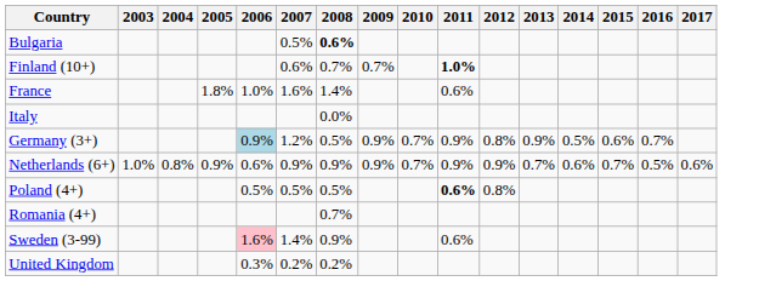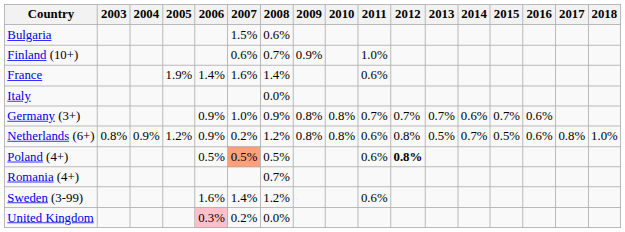 <table class="sortable wikitable">
 <tr>
 <th>Country</th>
 <th>2003</th>
 <th>2004</th>
 <th>2005</th>
 <th>2006</th>
 <th>2007</th>
 <th>2008</th>
 <th>2009</th>
 <th>2010</th>
 <th>2011</th>
 <th>2012</th>
 <th>2013</th>
 <th>2014</th>
 <th>2015</th>
 <th>2016</th>
 <th>2017</th>
+<th>2018</th>
 </tr>
 <tr>
 <td><a href='#'>Bulgaria</a></td>
 <td></td>
 <td></td>
 <td></td>
 <td></td>
-<td>0.5%</td>
-<td><strong>0.6%</strong></td>
+<td>1.5%</td>
+<td>0.6%</td>
+<td></td>
 <td></td>
 <td></td>
 <td></td>
 <td></td>
 <td></td>
 <td></td>
 <td></td>
 <td></td>
 <td></td>
 </tr>
 <tr>
 <td><a href='#'>Finland</a> (10+)</td>
 <td></td>
 <td></td>
 <td></td>
 <td></td>
 <td>0.6%</td>
 <td>0.7%</td>
-<td>0.7%</td>
+<td>0.9%</td>
 <td></td>
-<td><strong>1.0%</strong></td>
+<td>1.0%</td>
+<td></td>
 <td></td>
 <td></td>
 <td></td>
 <td></td>
 <td></td>
 <td></td>
 </tr>
 <tr>
 <td><a href='#'>France</a></td>
 <td></td>
 <td></td>
-<td>1.8%</td>
-<td>1.0%</td>
+<td>1.9%</td>
+<td>1.4%</td>
 <td>1.6%</td>
 <td>1.4%</td>
 <td></td>
 <td></td>
 <td>0.6%</td>
+<td></td>
 <td></td>
 <td></td>
 <td></td>
 <td></td>
 <td></td>
 <td></td>
 </tr>
 <tr>
 <td><a href='#'>Italy</a></td>
 <td></td>
 <td></td>
 <td></td>
 <td></td>
 <td></td>
 <td>0.0%</td>
 <td></td>
 <td></td>
 <td></td>
 <td></td>
 <td></td>
 <td></td>
 <td></td>
 <td></td>
 <td></td>
+<td></td>
 </tr>
 <tr>
 <td><a href='#'>Germany</a> (3+)</td>
 <td></td>
 <td></td>
 <td></td>
-<td style="background: lightblue;">0.9%</td>
-<td>1.2%</td>
-<td>0.5%</td>
 <td>0.9%</td>
-<td>0.7%</td>
+<td>1.0%</td>
 <td>0.9%</td>
 <td>0.8%</td>
-<td>0.9%</td>
-<td>0.5%</td>
+<td>0.8%</td>
+<td>0.7%</td>
+<td>0.7%</td>
+<td>0.7%</td>
 <td>0.6%</td>
 <td>0.7%</td>
+<td>0.6%</td>
+<td></td>
 <td></td>
 </tr>
 <tr>
 <td><a href='#'>Netherlands</a> (6+)</td>
-<td>1.0%</td>
 <td>0.8%</td>
 <td>0.9%</td>
+<td>1.2%</td>
+<td>0.9%</td>
+<td>0.2%</td>
+<td>1.2%</td>
+<td>0.8%</td>
+<td>0.8%</td>
 <td>0.6%</td>
-<td>0.9%</td>
-<td>0.9%</td>
-<td>0.9%</td>
-<td>0.7%</td>
-<td>0.9%</td>
-<td>0.9%</td>
-<td>0.7%</td>
-<td>0.6%</td>
+<td>0.8%</td>
+<td>0.5%</td>
 <td>0.7%</td>
 <td>0.5%</td>
 <td>0.6%</td>
+<td>0.8%</td>
+<td>1.0%</td>
 </tr>
 <tr>
 <td><a href='#'>Poland</a> (4+)</td>
 <td></td>
 <td></td>
 <td></td>
 <td>0.5%</td>
-<td>0.5%</td>
+<td style="background: lightsalmon;">0.5%</td>
 <td>0.5%</td>
 <td></td>
 <td></td>
-<td><strong>0.6%</strong></td>
-<td>0.8%</td>
+<td>0.6%</td>
+<td><strong>0.8%</strong></td>
+<td></td>
 <td></td>
 <td></td>
 <td></td>
 <td></td>
 <td></td>
 </tr>
 <tr>
 <td><a href='#'>Romania</a> (4+)</td>
 <td></td>
 <td></td>
 <td></td>
 <td></td>
 <td></td>
 <td>0.7%</td>
 <td></td>
 <td></td>
 <td></td>
 <td></td>
 <td></td>
 <td></td>
 <td></td>
 <td></td>
 <td></td>
+<td></td>
 </tr>
 <tr>
 <td><a href='#'>Sweden</a> (3-99)</td>
 <td></td>
 <td></td>
 <td></td>
-<td style="background: pink;">1.6%</td>
+<td>1.6%</td>
 <td>1.4%</td>
-<td>0.9%</td>
+<td>1.2%</td>
 <td></td>
 <td></td>
 <td>0.6%</td>
+<td></td>
 <td></td>
 <td></td>
 <td></td>
 <td></td>
 <td></td>
 <td></td>
 </tr>
 <tr>
 <td><a href='#'>United Kingdom</a></td>
 <td></td>
 <td></td>
 <td></td>
-<td>0.3%</td>
+<td style="background: pink;">0.3%</td>
 <td>0.2%</td>
-<td>0.2%</td>
+<td>0.0%</td>
+<td></td>
 <td></td>
 <td></td>
 <td></td>
 <td></td>
 <td></td>
 <td></td>
 <td></td>
 <td></td>
 <td></td>
 </tr>
 </table>
